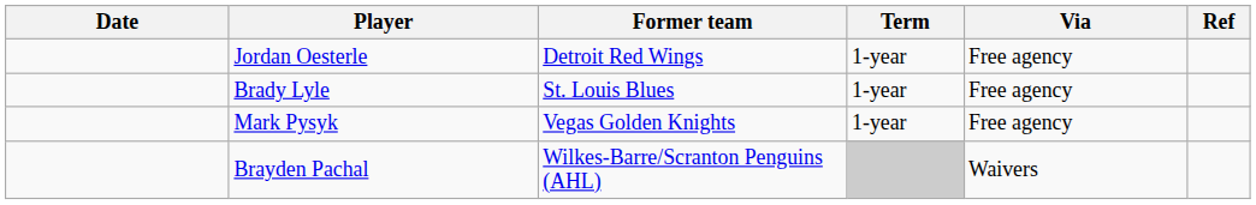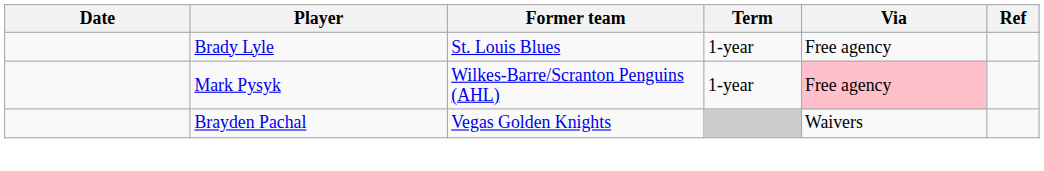 <table class="wikitable">
 <tr style="background:#ddd; text-align:center;">
 <th style="width: 10em;">Date</th>
 <th style="width: 14em;">Player</th>
 <th style="width: 14em;">Former team</th>
 <th style="width: 5em;">Term</th>
 <th style="width: 10em;">Via</th>
 <th style="width: 2.5em;">Ref</th>
-</tr>
-<tr>
-<td></td>
-<td><a href='#'>Jordan Oesterle</a></td>
-<td><a href='#'>Detroit Red Wings</a></td>
-<td>1-year</td>
-<td>Free agency</td>
-<td></td>
 </tr>
 <tr>
 <td></td>
 <td><a href='#'>Brady Lyle</a></td>
 <td><a href='#'>St. Louis Blues</a></td>
 <td>1-year</td>
 <td>Free agency</td>
 <td></td>
 </tr>
 <tr>
 <td></td>
 <td><a href='#'>Mark Pysyk</a></td>
-<td><a href='#'>Vegas Golden Knights</a></td>
+<td><a href='#'>Wilkes-Barre/Scranton Penguins</a> <a href='#'>(AHL)</a></td>
 <td>1-year</td>
-<td>Free agency</td>
+<td style="background: pink;">Free agency</td>
 <td></td>
 </tr>
 <tr>
 <td></td>
 <td><a href='#'>Brayden Pachal</a></td>
-<td><a href='#'>Wilkes-Barre/Scranton Penguins</a> <a href='#'>(AHL)</a></td>
+<td><a href='#'>Vegas Golden Knights</a></td>
 <td style="background:#ccc;"></td>
 <td>Waivers</td>
 <td></td>
 </tr>
 </table>
